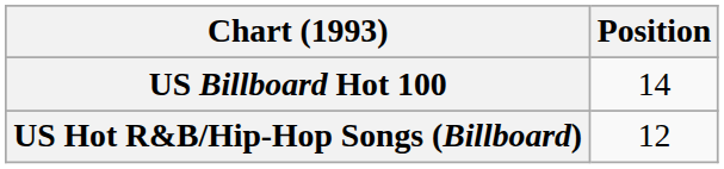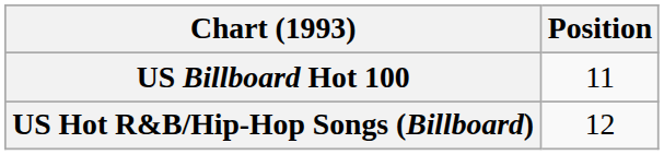 <table class="wikitable sortable plainrowheaders" style="text-align:center">
 <tr>
 <th scope="col">Chart (1993)</th>
 <th scope="col">Position</th>
 </tr>
 <tr>
 <th scope="row">US <em>Billboard</em> Hot 100</th>
-<td style="text-align:center">14</td>
+<td style="text-align:center">11</td>
 </tr>
 <tr>
 <th scope="row">US Hot R&B/Hip-Hop Songs (<em>Billboard</em>)</th>
 <td style="text-align:center">12</td>
 </tr>
 </table>
